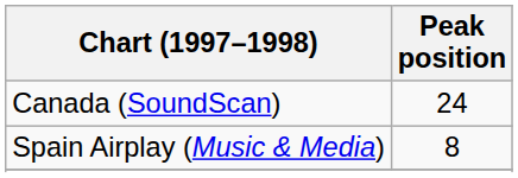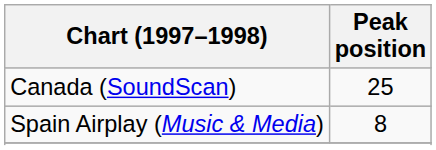 <table class="wikitable sortable">
 <tr>
 <th>Chart (1997–1998)</th>
 <th>Peak<br>position</th>
 </tr>
 <tr>
 <td>Canada (<a href='#'>SoundScan</a>)</td>
-<td align="center">24</td>
+<td align="center">25</td>
 </tr>
 <tr>
 <td>Spain Airplay (<em><a href='#'>Music & Media</a></em>)</td>
 <td align="center">8</td>
 </tr>
 <tr>
 </tr>
 <tr>
 </tr>
 </table>
